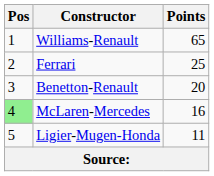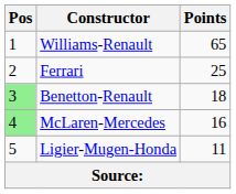 <table class="wikitable" style="font-size: 95%;">
 <tr>
 <th>Pos</th>
 <th>Constructor</th>
 <th>Points</th>
 </tr>
 <tr>
 <td>1</td>
 <td> <a href='#'>Williams</a>-<a href='#'>Renault</a></td>
 <td align="right">65</td>
 </tr>
 <tr>
 <td>2</td>
 <td> <a href='#'>Ferrari</a></td>
 <td align="right">25</td>
 </tr>
 <tr>
-<td>3</td>
+<td style="background: lightgreen;">3</td>
 <td> <a href='#'>Benetton</a>-<a href='#'>Renault</a></td>
-<td align="right">20</td>
+<td align="right">18</td>
 </tr>
 <tr>
 <td style="background: lightgreen;">4</td>
 <td> <a href='#'>McLaren</a>-<a href='#'>Mercedes</a></td>
 <td align="right">16</td>
 </tr>
 <tr>
 <td>5</td>
 <td> <a href='#'>Ligier</a>-<a href='#'>Mugen-Honda</a></td>
 <td align="right">11</td>
 </tr>
 <tr>
 <th colspan=4>Source: </th>
 </tr>
 </table>
